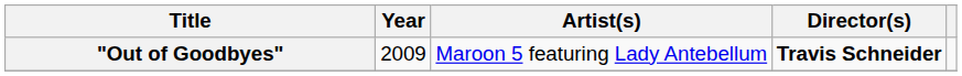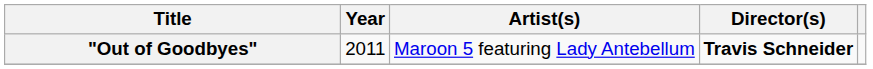 <table class="wikitable plainrowheaders" style="text-align:center;">
 <tr>
 <th style="width:17.5em;">Title</th>
 <th>Year</th>
 <th>Artist(s)</th>
 <th>Director(s)</th>
 <th></th>
 </tr>
 <tr>
 <th scope="row">"Out of Goodbyes"</th>
-<td>2009</td>
+<td>2011</td>
 <td><a href='#'>Maroon 5</a> featuring <a href='#'>Lady Antebellum</a></td>
 <td><strong>Travis Schneider</strong></td>
 <td></td>
 </tr>
 <tr>
 </tr>
 </table>
